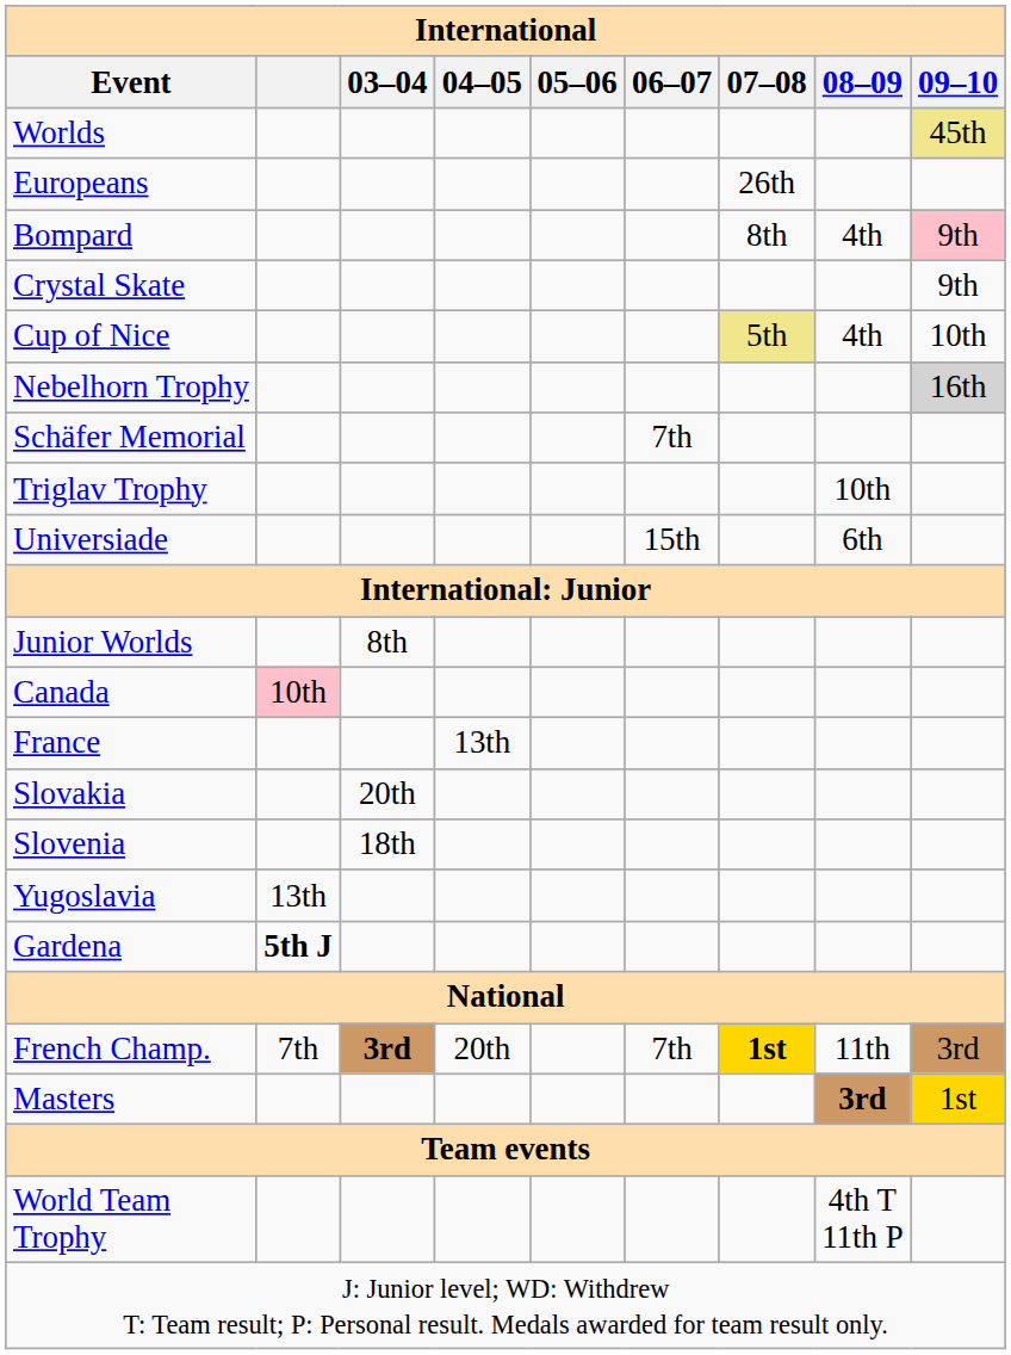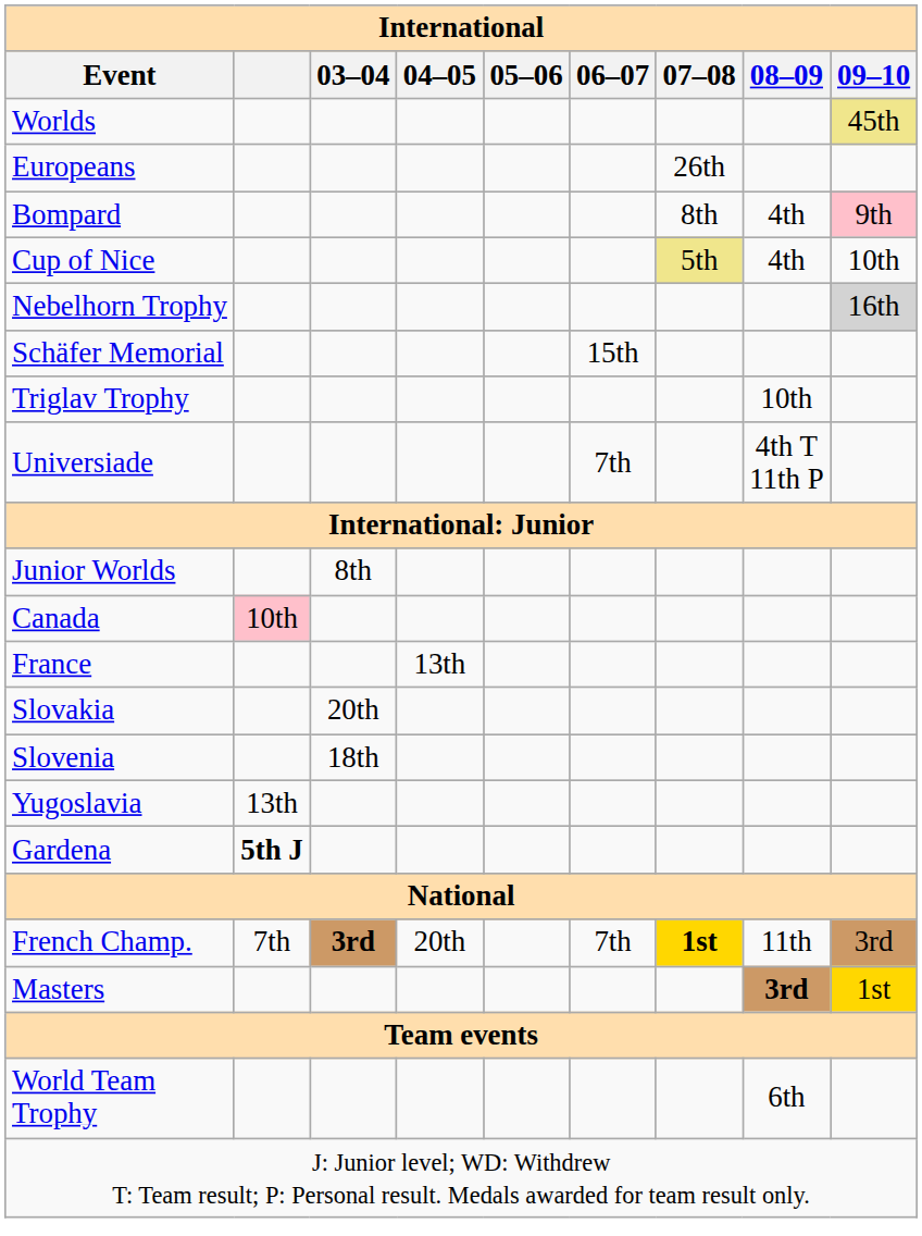 <table class="wikitable" style="text-align:center">
 <tr>
 <th style="background-color: #ffdead; " colspan=9 align=center>International</th>
 </tr>
 <tr>
 <th>Event</th>
 <th></th>
 <th>03–04</th>
 <th>04–05</th>
 <th>05–06</th>
 <th>06–07</th>
 <th>07–08</th>
 <th><a href='#'>08–09</a></th>
 <th><a href='#'>09–10</a></th>
 </tr>
 <tr>
 <td align=left><a href='#'>Worlds</a></td>
 <td></td>
 <td></td>
 <td></td>
 <td></td>
 <td></td>
 <td></td>
 <td></td>
 <td style="background: khaki;">45th</td>
 </tr>
 <tr>
 <td align=left><a href='#'>Europeans</a></td>
 <td></td>
 <td></td>
 <td></td>
 <td></td>
 <td></td>
 <td>26th</td>
 <td></td>
 <td></td>
 </tr>
 <tr>
 <td align=left> <a href='#'>Bompard</a></td>
 <td></td>
 <td></td>
 <td></td>
 <td></td>
 <td></td>
 <td>8th</td>
 <td>4th</td>
 <td style="background: pink;">9th</td>
 </tr>
 <tr>
-<td align=left><a href='#'>Crystal Skate</a></td>
-<td></td>
-<td></td>
-<td></td>
-<td></td>
-<td></td>
-<td></td>
-<td></td>
-<td>9th</td>
-</tr>
-<tr>
 <td align=left><a href='#'>Cup of Nice</a></td>
 <td></td>
 <td></td>
 <td></td>
 <td></td>
 <td></td>
 <td style="background: khaki;">5th</td>
 <td>4th</td>
 <td>10th</td>
 </tr>
 <tr>
 <td align=left><a href='#'>Nebelhorn Trophy</a></td>
 <td></td>
 <td></td>
 <td></td>
 <td></td>
 <td></td>
 <td></td>
 <td></td>
 <td style="background: lightgrey;">16th</td>
 </tr>
 <tr>
 <td align=left><a href='#'>Schäfer Memorial</a></td>
 <td></td>
 <td></td>
 <td></td>
 <td></td>
-<td>7th</td>
+<td>15th</td>
 <td></td>
 <td></td>
 <td></td>
 </tr>
 <tr>
 <td align=left><a href='#'>Triglav Trophy</a></td>
 <td></td>
 <td></td>
 <td></td>
 <td></td>
 <td></td>
 <td></td>
 <td>10th</td>
 <td></td>
 </tr>
 <tr>
 <td align=left><a href='#'>Universiade</a></td>
 <td></td>
 <td></td>
 <td></td>
 <td></td>
-<td>15th</td>
+<td>7th</td>
 <td></td>
-<td>6th</td>
+<td>4th T <br> 11th P</td>
 <td></td>
 </tr>
 <tr>
 <th style="background-color: #ffdead; " colspan=9 align=center>International: Junior</th>
 </tr>
 <tr>
 <td align=left><a href='#'>Junior Worlds</a></td>
 <td></td>
 <td>8th</td>
 <td></td>
 <td></td>
 <td></td>
 <td></td>
 <td></td>
 <td></td>
 </tr>
 <tr>
 <td align=left> <a href='#'>Canada</a></td>
 <td style="background: pink;">10th</td>
 <td></td>
 <td></td>
 <td></td>
 <td></td>
 <td></td>
 <td></td>
 <td></td>
 </tr>
 <tr>
 <td align=left> <a href='#'>France</a></td>
 <td></td>
 <td></td>
 <td>13th</td>
 <td></td>
 <td></td>
 <td></td>
 <td></td>
 <td></td>
 </tr>
 <tr>
 <td align=left> <a href='#'>Slovakia</a></td>
 <td></td>
 <td>20th</td>
 <td></td>
 <td></td>
 <td></td>
 <td></td>
 <td></td>
 <td></td>
 </tr>
 <tr>
 <td align=left> <a href='#'>Slovenia</a></td>
 <td></td>
 <td>18th</td>
 <td></td>
 <td></td>
 <td></td>
 <td></td>
 <td></td>
 <td></td>
 </tr>
 <tr>
 <td align=left> <a href='#'>Yugoslavia</a></td>
 <td>13th</td>
 <td></td>
 <td></td>
 <td></td>
 <td></td>
 <td></td>
 <td></td>
 <td></td>
 </tr>
 <tr>
 <td align=left><a href='#'>Gardena</a></td>
 <td><strong>5th J</strong></td>
 <td></td>
 <td></td>
 <td></td>
 <td></td>
 <td></td>
 <td></td>
 <td></td>
 </tr>
 <tr>
 <th style="background-color: #ffdead; " colspan=9 align=center>National</th>
 </tr>
 <tr>
 <td align=left><a href='#'>French Champ.</a></td>
 <td>7th</td>
 <td bgcolor=cc9966><strong>3rd</strong></td>
 <td>20th</td>
 <td></td>
 <td>7th</td>
 <td bgcolor=gold><strong>1st</strong></td>
 <td>11th</td>
 <td bgcolor=cc9966>3rd</td>
 </tr>
 <tr>
 <td align=left><a href='#'>Masters</a></td>
 <td></td>
 <td></td>
 <td></td>
 <td></td>
 <td></td>
 <td></td>
 <td bgcolor=cc9966><strong>3rd</strong></td>
 <td bgcolor=gold>1st</td>
 </tr>
 <tr>
 <th style="background-color: #ffdead; " colspan=9 align=center>Team events</th>
 </tr>
 <tr>
 <td align=left><a href='#'>World Team<br>Trophy</a></td>
 <td></td>
 <td></td>
 <td></td>
 <td></td>
 <td></td>
 <td></td>
-<td>4th T <br> 11th P</td>
+<td>6th</td>
 <td></td>
 </tr>
 <tr>
 <td colspan=9 align=center><small> J: Junior level; WD: Withdrew <br> T: Team result; P: Personal result. Medals awarded for team result only.</small></td>
 </tr>
 </table>
